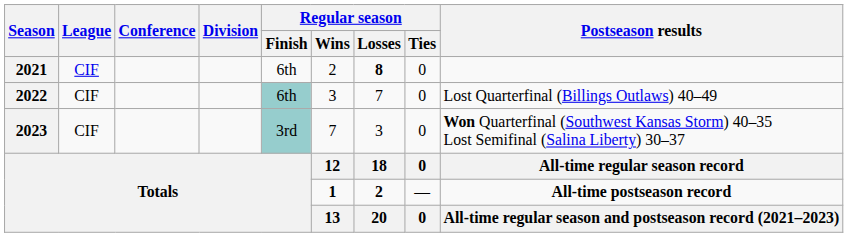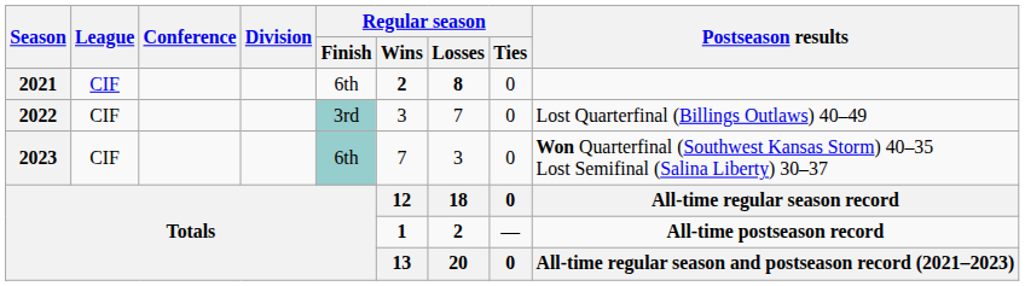 <table class="wikitable" style="text-align:center; font-size: 95%;">
 <tr>
 <th rowspan="2"><a href='#'>Season</a></th>
 <th rowspan="2"><a href='#'>League</a></th>
 <th rowspan="2"><a href='#'>Conference</a></th>
 <th rowspan="2"><a href='#'>Division</a></th>
 <th colspan="4"><a href='#'>Regular season</a></th>
 <th rowspan="2"><a href='#'>Postseason</a> results</th>
 </tr>
 <tr>
 <th>Finish</th>
 <th>Wins</th>
 <th>Losses</th>
 <th>Ties</th>
 </tr>
 <tr>
 <th>2021</th>
 <td><a href='#'>CIF</a></td>
 <td></td>
 <td></td>
 <td>6th</td>
-<td>2</td>
+<td><strong>2</strong></td>
 <td><strong>8</strong></td>
 <td>0</td>
 <td style="text-align:left"></td>
 </tr>
 <tr>
 <th>2022</th>
 <td>CIF</td>
 <td></td>
 <td></td>
-<td style="background:#96cdcd;">6th</td>
+<td style="background:#96cdcd;">3rd</td>
 <td>3</td>
 <td>7</td>
 <td>0</td>
 <td style="text-align:left">Lost Quarterfinal (<a href='#'>Billings Outlaws</a>) 40–49</td>
 </tr>
 <tr>
 <th>2023</th>
 <td>CIF</td>
 <td></td>
 <td></td>
-<td style="background:#96cdcd;">3rd</td>
+<td style="background:#96cdcd;">6th</td>
 <td>7</td>
 <td>3</td>
 <td>0</td>
 <td style="text-align:left"><strong>Won</strong> Quarterfinal (<a href='#'>Southwest Kansas Storm</a>) 40–35<br>Lost Semifinal (<a href='#'>Salina Liberty</a>) 30–37</td>
 </tr>
 <tr>
 <th colspan="5" rowspan="3">Totals</th>
 <th>12</th>
 <th>18</th>
 <th>0</th>
 <th>All-time regular season record</th>
 </tr>
 <tr>
 <td><strong>1</strong></td>
 <td><strong>2</strong></td>
 <td>—</td>
 <td><strong>All-time postseason record</strong></td>
 </tr>
 <tr>
 <th>13</th>
 <th>20</th>
 <th>0</th>
 <th>All-time regular season and postseason record (2021–2023)</th>
 </tr>
 </table>
